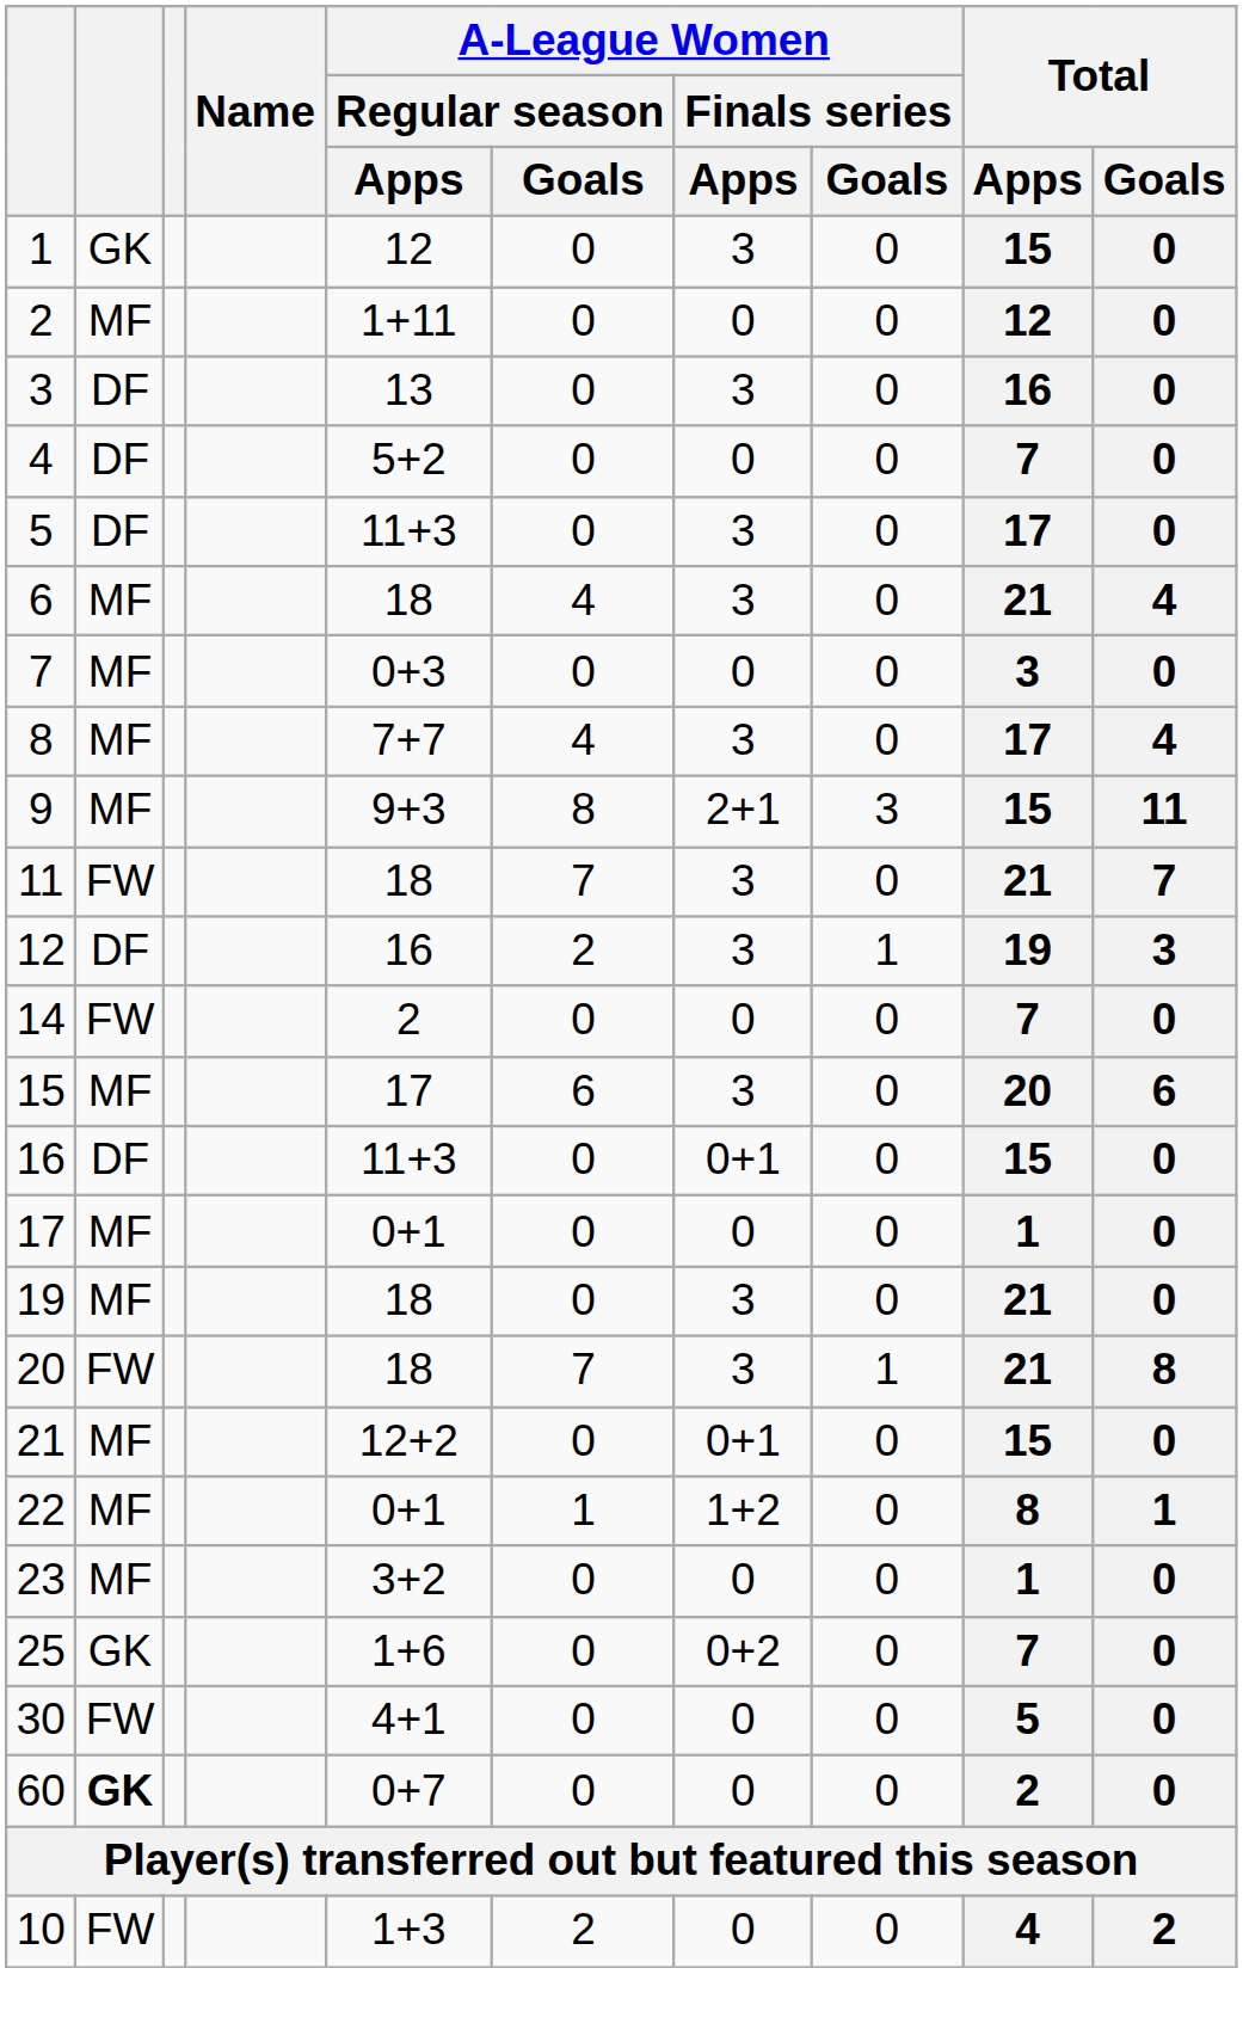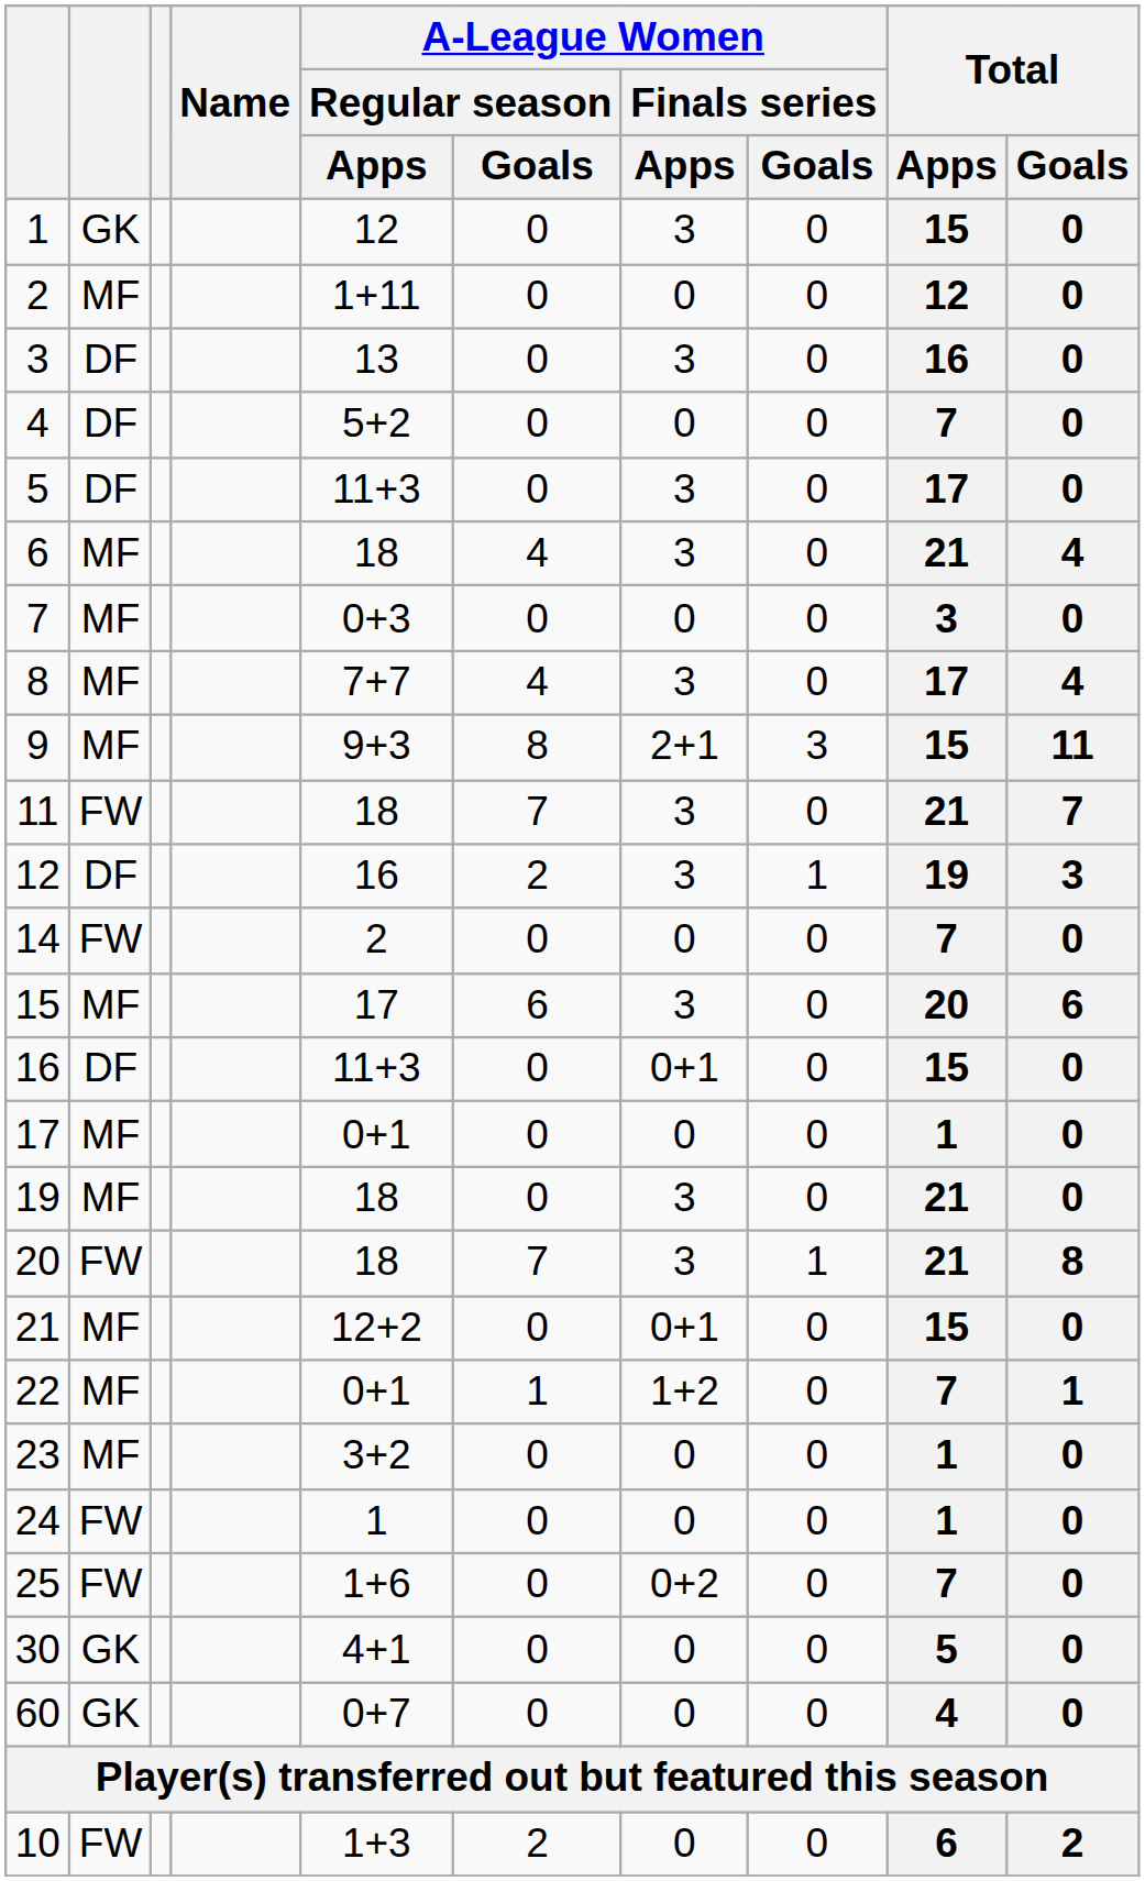 <table class="wikitable sortable" style="text-align:center;">
 <tr>
 <th rowspan="3"></th>
 <th rowspan="3"></th>
 <th rowspan="3"></th>
 <th rowspan="3">Name</th>
 <th colspan="4"><a href='#'>A-League Women</a></th>
 <th colspan="2" rowspan="2">Total</th>
 </tr>
 <tr>
 <th colspan="2">Regular season</th>
 <th colspan="2">Finals series</th>
 </tr>
 <tr>
 <th>Apps</th>
 <th>Goals</th>
 <th>Apps</th>
 <th>Goals</th>
 <th>Apps</th>
 <th>Goals</th>
 </tr>
 <tr>
 <td>1</td>
 <td>GK</td>
 <td></td>
 <td align="left"><br></td>
 <td>12</td>
 <td>0<br></td>
 <td>3</td>
 <td>0<br></td>
 <th>15</th>
 <th>0</th>
 </tr>
 <tr>
 <td>2</td>
 <td>MF</td>
 <td></td>
 <td align="left"><br></td>
 <td>1+11</td>
 <td>0<br></td>
 <td>0</td>
 <td>0<br></td>
 <th>12</th>
 <th>0</th>
 </tr>
 <tr>
 <td>3</td>
 <td>DF</td>
 <td></td>
 <td align="left"><br></td>
 <td>13</td>
 <td>0<br></td>
 <td>3</td>
 <td>0<br></td>
 <th>16</th>
 <th>0</th>
 </tr>
 <tr>
 <td>4</td>
 <td>DF</td>
 <td></td>
 <td align="left"><br></td>
 <td>5+2</td>
 <td>0<br></td>
 <td>0</td>
 <td>0<br></td>
 <th>7</th>
 <th>0</th>
 </tr>
 <tr>
 <td>5</td>
 <td>DF</td>
 <td></td>
 <td align="left"><br></td>
 <td>11+3</td>
 <td>0<br></td>
 <td>3</td>
 <td>0<br></td>
 <th>17</th>
 <th>0</th>
 </tr>
 <tr>
 <td>6</td>
 <td>MF</td>
 <td></td>
 <td align="left"><br></td>
 <td>18</td>
 <td>4<br></td>
 <td>3</td>
 <td>0<br></td>
 <th>21</th>
 <th>4</th>
 </tr>
 <tr>
 <td>7</td>
 <td>MF</td>
 <td></td>
 <td align="left"><br></td>
 <td>0+3</td>
 <td>0<br></td>
 <td>0</td>
 <td>0<br></td>
 <th>3</th>
 <th>0</th>
 </tr>
 <tr>
 <td>8</td>
 <td>MF</td>
 <td></td>
 <td align="left"><br></td>
 <td>7+7</td>
 <td>4<br></td>
 <td>3</td>
 <td>0<br></td>
 <th>17</th>
 <th>4</th>
 </tr>
 <tr>
 <td>9</td>
 <td>MF</td>
 <td></td>
 <td align="left"><br></td>
 <td>9+3</td>
 <td>8<br></td>
 <td>2+1</td>
 <td>3<br></td>
 <th>15</th>
 <th>11</th>
 </tr>
 <tr>
 <td>11</td>
 <td>FW</td>
 <td></td>
 <td align="left"><br></td>
 <td>18</td>
 <td>7<br></td>
 <td>3</td>
 <td>0<br></td>
 <th>21</th>
 <th>7</th>
 </tr>
 <tr>
 <td>12</td>
 <td>DF</td>
 <td></td>
 <td align="left"><br></td>
 <td>16</td>
 <td>2<br></td>
 <td>3</td>
 <td>1<br></td>
 <th>19</th>
 <th>3</th>
 </tr>
 <tr>
 <td>14</td>
 <td>FW</td>
 <td></td>
 <td align="left"><br></td>
 <td>2</td>
 <td>0<br></td>
 <td>0</td>
 <td>0<br></td>
 <th>7</th>
 <th>0</th>
 </tr>
 <tr>
 <td>15</td>
 <td>MF</td>
 <td></td>
 <td align="left"><br></td>
 <td>17</td>
 <td>6<br></td>
 <td>3</td>
 <td>0<br></td>
 <th>20</th>
 <th>6</th>
 </tr>
 <tr>
 <td>16</td>
 <td>DF</td>
 <td></td>
 <td align="left"><br></td>
 <td>11+3</td>
 <td>0<br></td>
 <td>0+1</td>
 <td>0<br></td>
 <th>15</th>
 <th>0</th>
 </tr>
 <tr>
 <td>17</td>
 <td>MF</td>
 <td></td>
 <td align="left"><br></td>
 <td>0+1</td>
 <td>0<br></td>
 <td>0</td>
 <td>0<br></td>
 <th>1</th>
 <th>0</th>
 </tr>
 <tr>
 <td>19</td>
 <td>MF</td>
 <td></td>
 <td align="left"><br></td>
 <td>18</td>
 <td>0<br></td>
 <td>3</td>
 <td>0<br></td>
 <th>21</th>
 <th>0</th>
 </tr>
 <tr>
 <td>20</td>
 <td>FW</td>
 <td></td>
 <td align="left"><br></td>
 <td>18</td>
 <td>7<br></td>
 <td>3</td>
 <td>1<br></td>
 <th>21</th>
 <th>8</th>
 </tr>
 <tr>
 <td>21</td>
 <td>MF</td>
 <td></td>
 <td align="left"><br></td>
 <td>12+2</td>
 <td>0<br></td>
 <td>0+1</td>
 <td>0<br></td>
 <th>15</th>
 <th>0</th>
 </tr>
 <tr>
 <td>22</td>
 <td>MF</td>
 <td></td>
 <td align="left"><br></td>
 <td>0+1</td>
 <td>1<br></td>
 <td>1+2</td>
 <td>0<br></td>
-<th>8</th>
+<th>7</th>
 <th>1</th>
 </tr>
 <tr>
 <td>23</td>
 <td>MF</td>
 <td></td>
 <td align="left"><br></td>
 <td>3+2</td>
 <td>0<br></td>
 <td>0</td>
 <td>0<br></td>
 <th>1</th>
 <th>0</th>
 </tr>
 <tr>
+<td>24</td>
+<td>FW</td>
+<td></td>
+<td align="left"><br></td>
+<td>1</td>
+<td>0<br></td>
+<td>0</td>
+<td>0<br></td>
+<th>1</th>
+<th>0</th>
+</tr>
+<tr>
 <td>25</td>
-<td>GK</td>
+<td>FW</td>
 <td></td>
 <td align="left"><br></td>
 <td>1+6</td>
 <td>0<br></td>
 <td>0+2</td>
 <td>0<br></td>
 <th>7</th>
 <th>0</th>
 </tr>
 <tr>
 <td>30</td>
-<td>FW</td>
+<td>GK</td>
 <td></td>
 <td align="left"><br></td>
 <td>4+1</td>
 <td>0<br></td>
 <td>0</td>
 <td>0<br></td>
 <th>5</th>
 <th>0</th>
 </tr>
 <tr>
 <td>60</td>
-<td><strong>GK</strong></td>
+<td>GK</td>
 <td></td>
 <td align="left"><br></td>
 <td>0+7</td>
 <td>0<br></td>
 <td>0</td>
 <td>0<br></td>
-<th>2</th>
+<th>4</th>
 <th>0</th>
 </tr>
 <tr>
 <th colspan="10">Player(s) transferred out but featured this season</th>
 </tr>
 <tr>
 <td>10</td>
 <td>FW</td>
 <td></td>
 <td align="left"><br></td>
 <td>1+3</td>
 <td>2<br></td>
 <td>0</td>
 <td>0<br></td>
-<th>4</th>
+<th>6</th>
 <th>2</th>
 </tr>
 </table>
